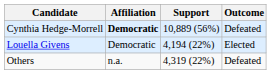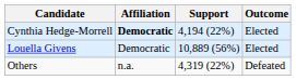 <table class="wikitable">
 <tr>
 <th>Candidate</th>
 <th>Affiliation</th>
 <th>Support</th>
 <th>Outcome</th>
 </tr>
 <tr>
 <td bgcolor=#DDEEFF>Cynthia Hedge-Morrell</td>
 <td bgcolor=#DDEEFF><strong>Democratic</strong></td>
-<td bgcolor=#DDEEFF>10,889 (56%)</td>
-<td bgcolor=#DDEEFF>Defeated</td>
+<td bgcolor=#DDEEFF>4,194 (22%)</td>
+<td bgcolor=#DDEEFF>Elected</td>
 </tr>
 <tr>
 <td bgcolor=#DDEEFF><a href='#'>Louella Givens</a></td>
 <td bgcolor=#DDEEFF>Democratic</td>
-<td bgcolor=#DDEEFF>4,194 (22%)</td>
+<td bgcolor=#DDEEFF>10,889 (56%)</td>
 <td bgcolor=#DDEEFF>Elected</td>
 </tr>
 <tr>
 <td>Others</td>
 <td>n.a.</td>
 <td>4,319 (22%)</td>
 <td>Defeated</td>
 </tr>
 </table>
